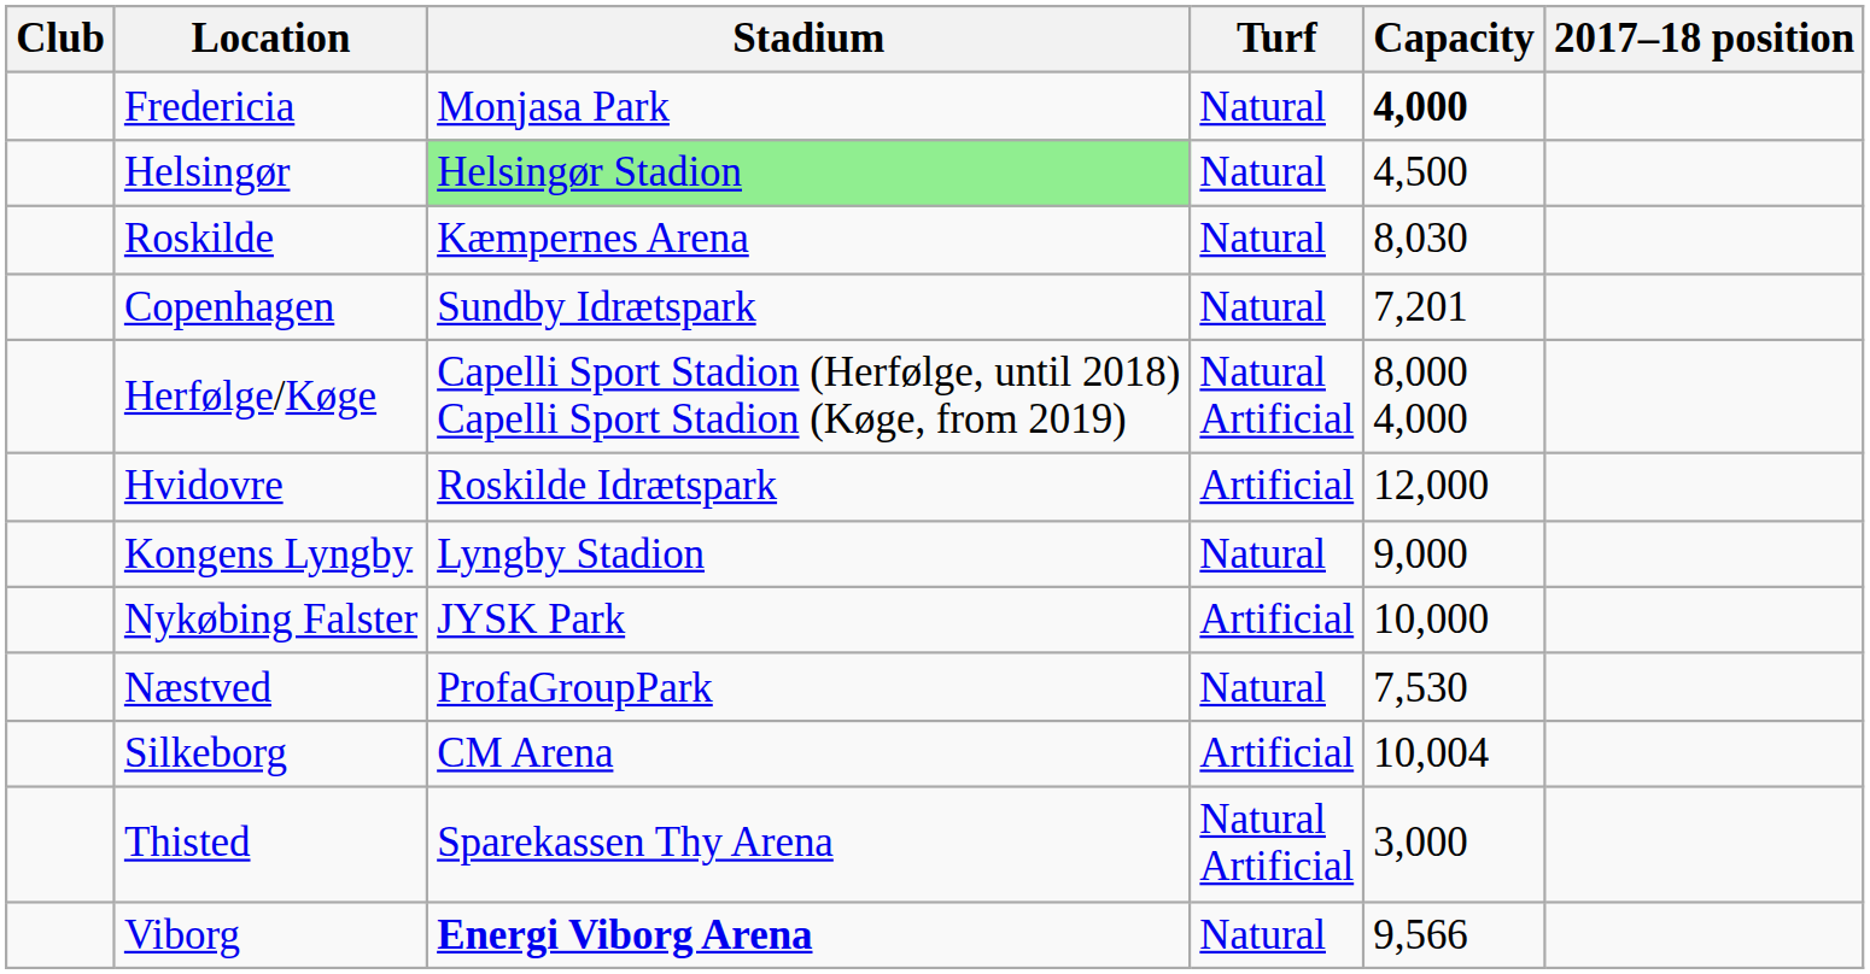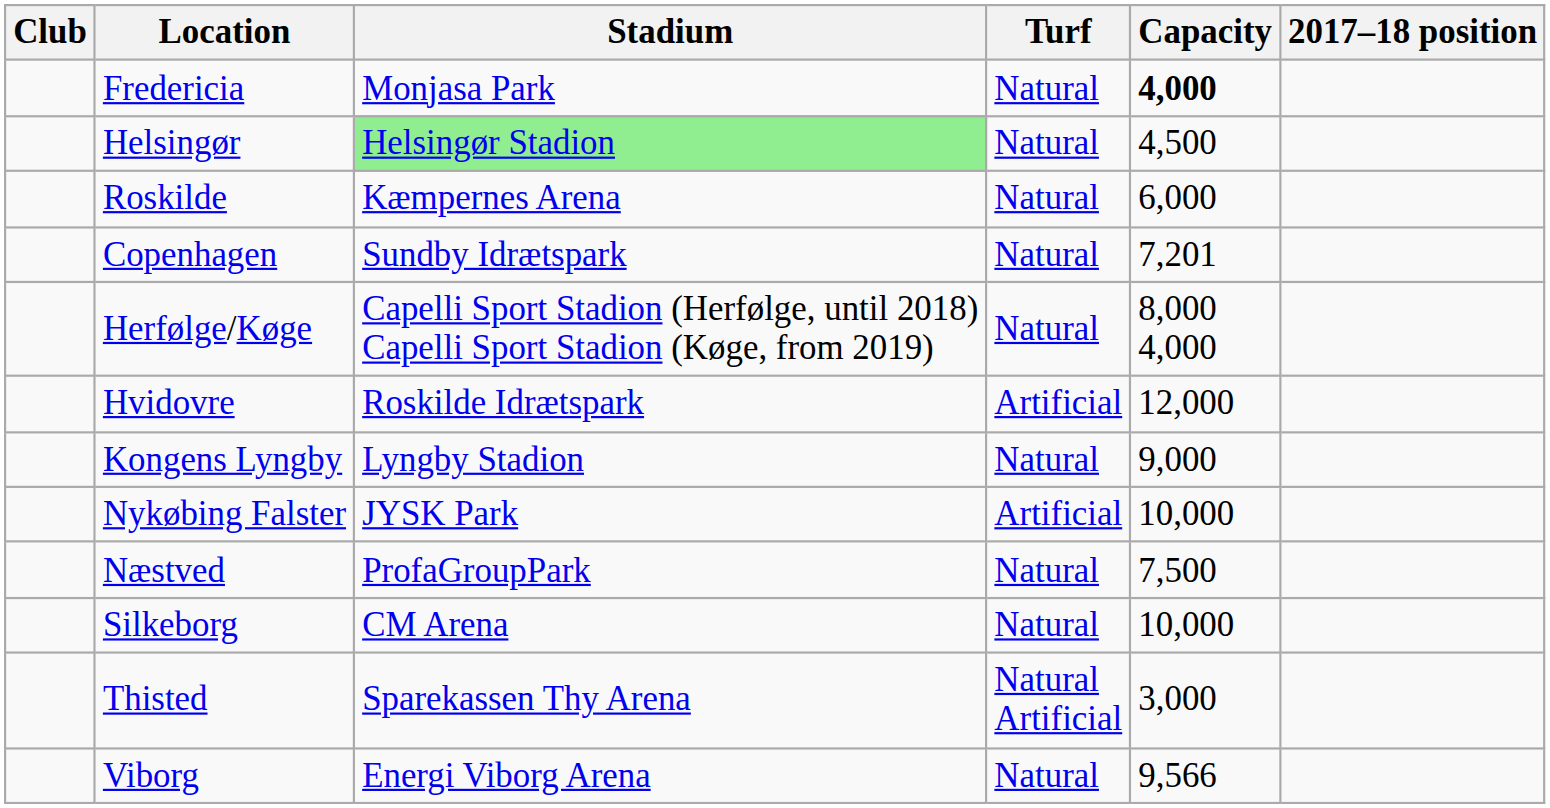 <table class="wikitable sortable">
 <tr>
 <th>Club</th>
 <th>Location</th>
 <th>Stadium</th>
 <th>Turf</th>
 <th>Capacity</th>
 <th>2017–18 position</th>
 </tr>
 <tr>
 <td></td>
 <td><a href='#'>Fredericia</a></td>
 <td><a href='#'>Monjasa Park</a></td>
 <td><a href='#'>Natural</a></td>
 <td><strong>4,000</strong></td>
 <td></td>
 </tr>
 <tr>
 <td></td>
 <td><a href='#'>Helsingør</a></td>
 <td style="background: lightgreen;"><a href='#'>Helsingør Stadion</a></td>
 <td><a href='#'>Natural</a></td>
 <td>4,500</td>
 <td></td>
 </tr>
 <tr>
 <td></td>
 <td><a href='#'>Roskilde</a></td>
 <td><a href='#'>Kæmpernes Arena</a></td>
 <td><a href='#'>Natural</a></td>
-<td>8,030</td>
+<td>6,000</td>
 <td></td>
 </tr>
 <tr>
 <td></td>
 <td><a href='#'>Copenhagen</a></td>
 <td><a href='#'>Sundby Idrætspark</a></td>
 <td><a href='#'>Natural</a></td>
 <td>7,201</td>
 <td></td>
 </tr>
 <tr>
 <td></td>
 <td><a href='#'>Herfølge</a>/<a href='#'>Køge</a></td>
 <td><a href='#'>Capelli Sport Stadion</a> (Herfølge, until 2018)<br><a href='#'>Capelli Sport Stadion</a> (Køge, from 2019)</td>
-<td><a href='#'>Natural</a><br><a href='#'>Artificial</a></td>
+<td><a href='#'>Natural</a></td>
 <td>8,000<br>4,000</td>
 <td></td>
 </tr>
 <tr>
 <td></td>
 <td><a href='#'>Hvidovre</a></td>
 <td><a href='#'>Roskilde Idrætspark</a></td>
 <td><a href='#'>Artificial</a></td>
 <td>12,000</td>
 <td></td>
 </tr>
 <tr>
 <td></td>
 <td><a href='#'>Kongens Lyngby</a></td>
 <td><a href='#'>Lyngby Stadion</a></td>
 <td><a href='#'>Natural</a></td>
 <td>9,000</td>
 <td></td>
 </tr>
 <tr>
 <td></td>
 <td><a href='#'>Nykøbing Falster</a></td>
 <td><a href='#'>JYSK Park</a></td>
 <td><a href='#'>Artificial</a></td>
 <td>10,000</td>
 <td></td>
 </tr>
 <tr>
 <td></td>
 <td><a href='#'>Næstved</a></td>
 <td><a href='#'>ProfaGroupPark</a></td>
 <td><a href='#'>Natural</a></td>
-<td>7,530</td>
+<td>7,500</td>
 <td></td>
 </tr>
 <tr>
 <td></td>
 <td><a href='#'>Silkeborg</a></td>
 <td><a href='#'>CM Arena</a></td>
-<td><a href='#'>Artificial</a></td>
-<td>10,004</td>
+<td><a href='#'>Natural</a></td>
+<td>10,000</td>
 <td></td>
 </tr>
 <tr>
 <td></td>
 <td><a href='#'>Thisted</a></td>
 <td><a href='#'>Sparekassen Thy Arena</a></td>
 <td><a href='#'>Natural</a><br><a href='#'>Artificial</a></td>
 <td>3,000</td>
 <td></td>
 </tr>
 <tr>
 <td></td>
 <td><a href='#'>Viborg</a></td>
-<td><strong><a href='#'>Energi Viborg Arena</a></strong></td>
+<td><a href='#'>Energi Viborg Arena</a></td>
 <td><a href='#'>Natural</a></td>
 <td>9,566</td>
 <td></td>
 </tr>
 </table>
